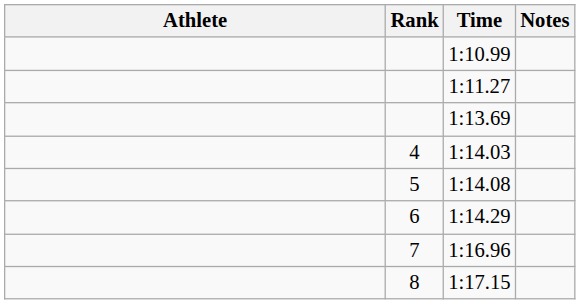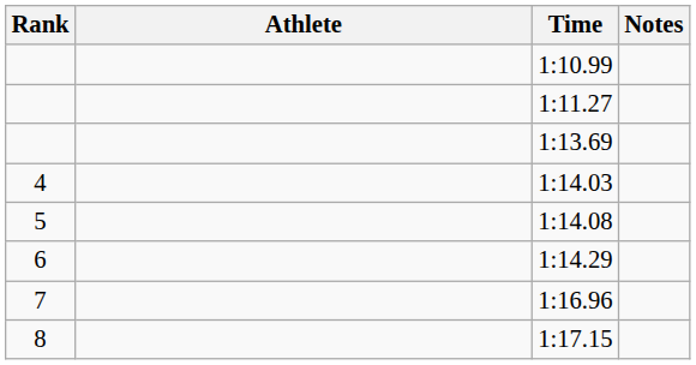 <table class="wikitable" style="text-align:center">
 <tr>
+<th>Rank</th>
 <th Style="width:18em">Athlete</th>
-<th>Rank</th>
 <th>Time</th>
 <th>Notes</th>
 </tr>
 <tr>
+<td></td>
 <td style="text-align:left"></td>
-<td></td>
 <td>1:10.99</td>
 <td></td>
 </tr>
 <tr>
+<td></td>
 <td style="text-align:left"></td>
-<td></td>
 <td>1:11.27</td>
 <td></td>
 </tr>
 <tr>
+<td></td>
 <td style="text-align:left"></td>
-<td></td>
 <td>1:13.69</td>
 <td></td>
 </tr>
 <tr>
+<td>4</td>
 <td style="text-align:left"></td>
-<td>4</td>
 <td>1:14.03</td>
 <td></td>
 </tr>
 <tr>
+<td>5</td>
 <td style="text-align:left"></td>
-<td>5</td>
 <td>1:14.08</td>
 <td></td>
 </tr>
 <tr>
+<td>6</td>
 <td style="text-align:left"></td>
-<td>6</td>
 <td>1:14.29</td>
 <td></td>
 </tr>
 <tr>
+<td>7</td>
 <td style="text-align:left"></td>
-<td>7</td>
 <td>1:16.96</td>
 <td></td>
 </tr>
 <tr>
+<td>8</td>
 <td style="text-align:left"></td>
-<td>8</td>
 <td>1:17.15</td>
 <td></td>
 </tr>
 </table>
